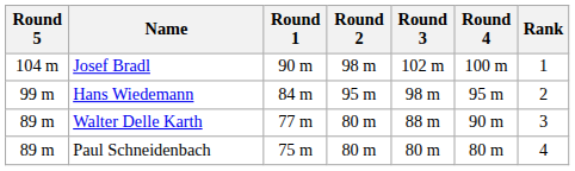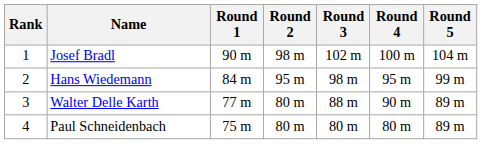 <table class="wikitable sortable" style="background:#fff; font-size:86%; width:36%; line-height:16px; border:grey solid 1px; border-collapse:collapse;">
 <tr>
-<th width="42">Round 5</th>
+<th width="30">Rank</th>
 <th width="142">Name</th>
 <th width="42">Round 1</th>
 <th width="42">Round 2</th>
 <th width="42">Round 3</th>
 <th width="42">Round 4</th>
-<th width="30">Rank</th>
+<th width="42">Round 5</th>
 </tr>
 <tr>
-<td align=center>104 m</td>
+<td align=center>1</td>
 <td> <a href='#'>Josef Bradl</a></td>
 <td align=center>90 m</td>
 <td align=center>98 m</td>
 <td align=center>102 m</td>
 <td align=center>100 m</td>
-<td align=center>1</td>
+<td align=center>104 m</td>
 </tr>
 <tr>
-<td align=center>99 m</td>
+<td align=center>2</td>
 <td> <a href='#'>Hans Wiedemann</a></td>
 <td align=center>84 m</td>
 <td align=center>95 m</td>
 <td align=center>98 m</td>
 <td align=center>95 m</td>
-<td align=center>2</td>
+<td align=center>99 m</td>
 </tr>
 <tr>
-<td align=center>89 m</td>
+<td align=center>3</td>
 <td> <a href='#'>Walter Delle Karth</a></td>
 <td align=center>77 m</td>
 <td align=center>80 m</td>
 <td align=center>88 m</td>
 <td align=center>90 m</td>
-<td align=center>3</td>
+<td align=center>89 m</td>
 </tr>
 <tr>
-<td align=center>89 m</td>
+<td align=center>4</td>
 <td> Paul Schneidenbach</td>
 <td align=center>75 m</td>
 <td align=center>80 m</td>
 <td align=center>80 m</td>
 <td align=center>80 m</td>
-<td align=center>4</td>
+<td align=center>89 m</td>
 </tr>
 </table>
